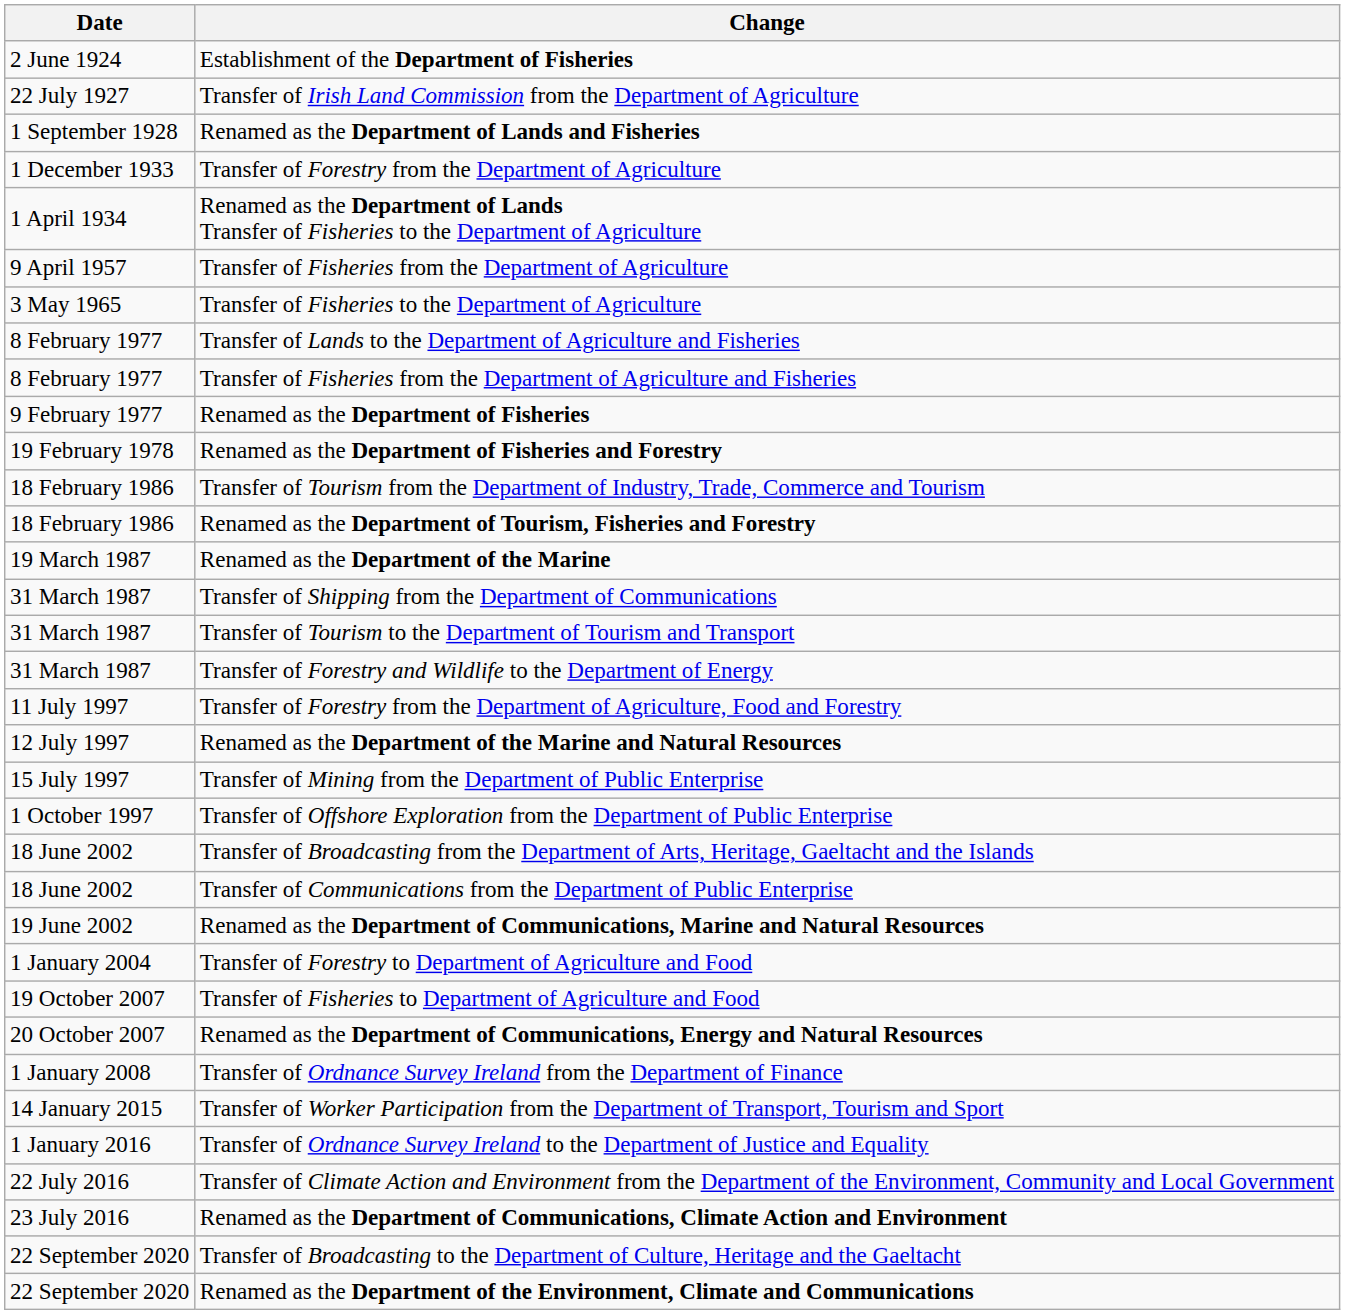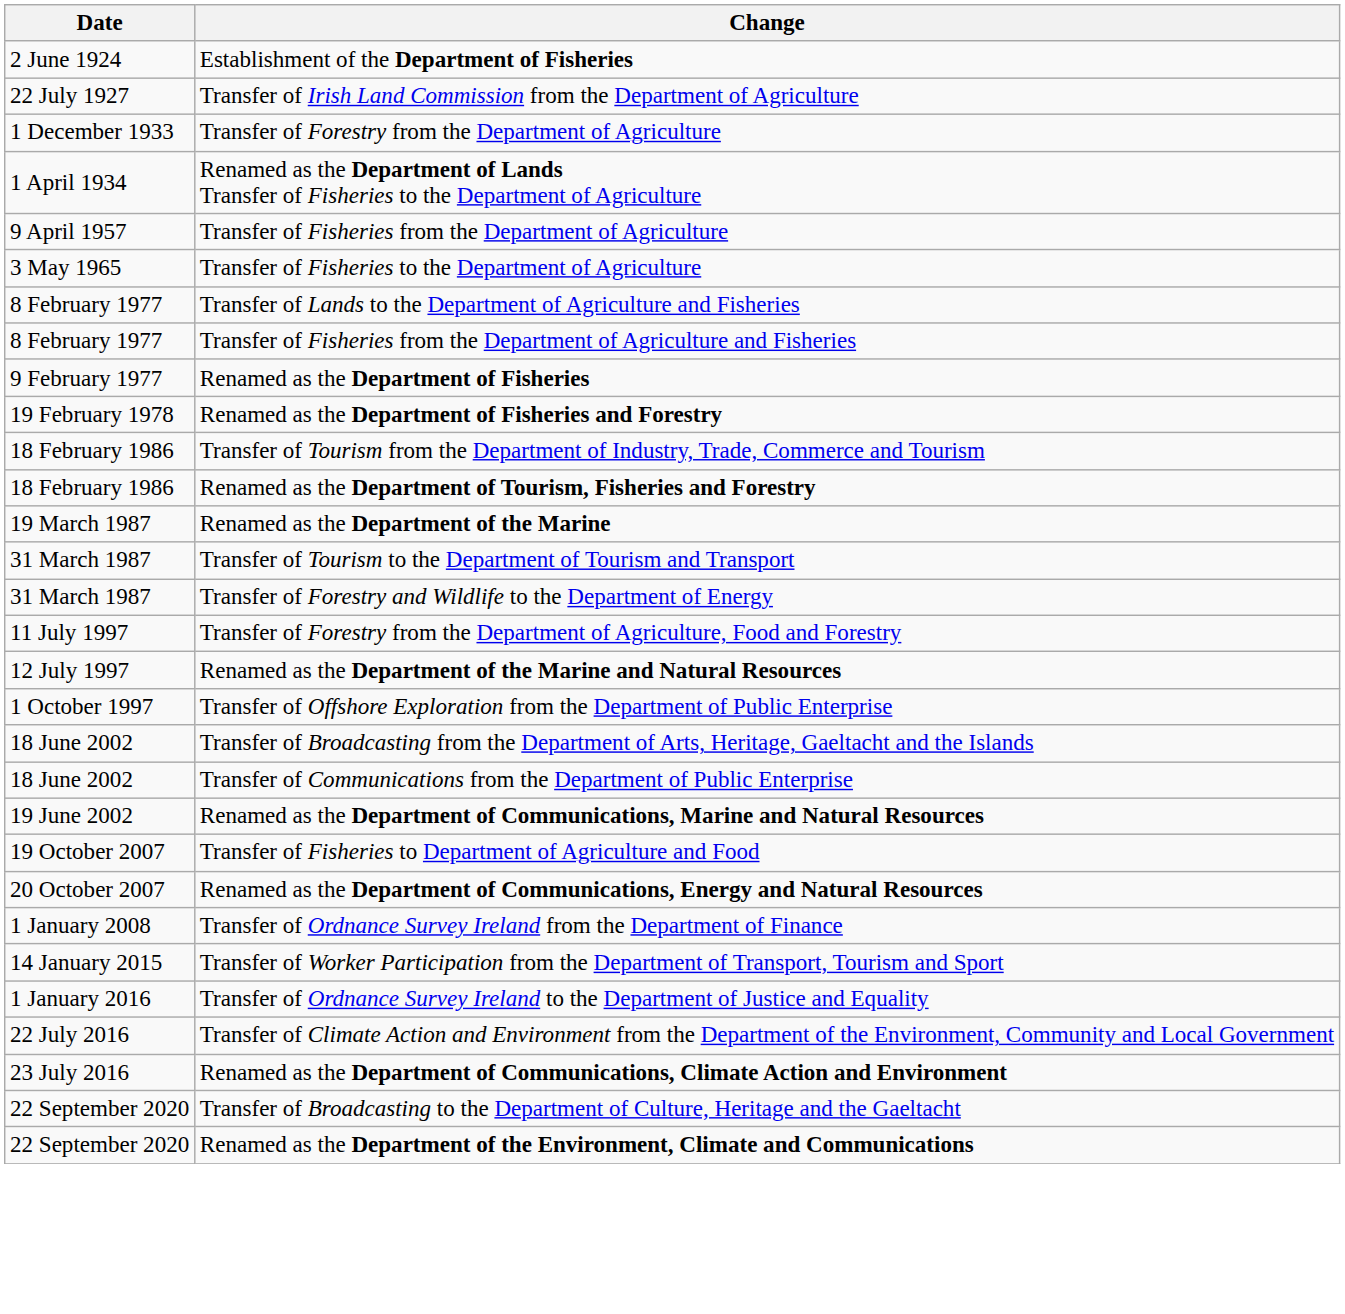 <table class="wikitable">
 <tr>
 <th>Date</th>
 <th>Change</th>
 </tr>
 <tr>
 <td>2 June 1924</td>
 <td>Establishment of the <strong>Department of Fisheries</strong></td>
 </tr>
 <tr>
 <td>22 July 1927</td>
 <td>Transfer of <em><a href='#'>Irish Land Commission</a></em> from the <a href='#'>Department of Agriculture</a></td>
-</tr>
-<tr>
-<td>1 September 1928</td>
-<td>Renamed as the <strong>Department of Lands and Fisheries</strong></td>
 </tr>
 <tr>
 <td>1 December 1933</td>
 <td>Transfer of <em>Forestry</em> from the <a href='#'>Department of Agriculture</a></td>
 </tr>
 <tr>
 <td>1 April 1934</td>
 <td>Renamed as the <strong>Department of Lands</strong><br>Transfer of <em>Fisheries</em> to the <a href='#'>Department of Agriculture</a></td>
 </tr>
 <tr>
 <td>9 April 1957</td>
 <td>Transfer of <em>Fisheries</em> from the <a href='#'>Department of Agriculture</a></td>
 </tr>
 <tr>
 <td>3 May 1965</td>
 <td>Transfer of <em>Fisheries</em> to the <a href='#'>Department of Agriculture</a></td>
 </tr>
 <tr>
 <td>8 February 1977</td>
 <td>Transfer of <em>Lands</em> to the <a href='#'>Department of Agriculture and Fisheries</a></td>
 </tr>
 <tr>
 <td>8 February 1977</td>
 <td>Transfer of <em>Fisheries</em> from the <a href='#'>Department of Agriculture and Fisheries</a></td>
 </tr>
 <tr>
 <td>9 February 1977</td>
 <td>Renamed as the <strong>Department of Fisheries</strong></td>
 </tr>
 <tr>
 <td>19 February 1978</td>
 <td>Renamed as the <strong>Department of Fisheries and Forestry</strong></td>
 </tr>
 <tr>
 <td>18 February 1986</td>
 <td>Transfer of <em>Tourism</em> from the <a href='#'>Department of Industry, Trade, Commerce and Tourism</a></td>
 </tr>
 <tr>
 <td>18 February 1986</td>
 <td>Renamed as the <strong>Department of Tourism, Fisheries and Forestry</strong></td>
 </tr>
 <tr>
 <td>19 March 1987</td>
 <td>Renamed as the <strong>Department of the Marine</strong></td>
 </tr>
 <tr>
 <td>31 March 1987</td>
-<td>Transfer of <em>Shipping</em> from the <a href='#'>Department of Communications</a></td>
-</tr>
-<tr>
-<td>31 March 1987</td>
 <td>Transfer of <em>Tourism</em> to the <a href='#'>Department of Tourism and Transport</a></td>
 </tr>
 <tr>
 <td>31 March 1987</td>
 <td>Transfer of <em>Forestry and Wildlife</em> to the <a href='#'>Department of Energy</a></td>
 </tr>
 <tr>
 <td>11 July 1997</td>
 <td>Transfer of <em>Forestry</em> from the <a href='#'>Department of Agriculture, Food and Forestry</a></td>
 </tr>
 <tr>
 <td>12 July 1997</td>
 <td>Renamed as the <strong>Department of the Marine and Natural Resources</strong></td>
-</tr>
-<tr>
-<td>15 July 1997</td>
-<td>Transfer of <em>Mining</em> from the <a href='#'>Department of Public Enterprise</a></td>
 </tr>
 <tr>
 <td>1 October 1997</td>
 <td>Transfer of <em>Offshore Exploration</em> from the <a href='#'>Department of Public Enterprise</a></td>
 </tr>
 <tr>
 <td>18 June 2002</td>
 <td>Transfer of <em>Broadcasting</em> from the <a href='#'>Department of Arts, Heritage, Gaeltacht and the Islands</a></td>
 </tr>
 <tr>
 <td>18 June 2002</td>
 <td>Transfer of <em>Communications</em> from the <a href='#'>Department of Public Enterprise</a></td>
 </tr>
 <tr>
 <td>19 June 2002</td>
 <td>Renamed as the <strong>Department of Communications, Marine and Natural Resources</strong></td>
-</tr>
-<tr>
-<td>1 January 2004</td>
-<td>Transfer of <em>Forestry</em> to <a href='#'>Department of Agriculture and Food</a></td>
 </tr>
 <tr>
 <td>19 October 2007</td>
 <td>Transfer of <em>Fisheries</em> to <a href='#'>Department of Agriculture and Food</a></td>
 </tr>
 <tr>
 <td>20 October 2007</td>
 <td>Renamed as the <strong>Department of Communications, Energy and Natural Resources</strong></td>
 </tr>
 <tr>
 <td>1 January 2008</td>
 <td>Transfer of <em><a href='#'>Ordnance Survey Ireland</a></em> from the <a href='#'>Department of Finance</a></td>
 </tr>
 <tr>
 <td>14 January 2015</td>
 <td>Transfer of <em>Worker Participation</em> from the <a href='#'>Department of Transport, Tourism and Sport</a></td>
 </tr>
 <tr>
 <td>1 January 2016</td>
 <td>Transfer of <em><a href='#'>Ordnance Survey Ireland</a></em> to the <a href='#'>Department of Justice and Equality</a></td>
 </tr>
 <tr>
 <td>22 July 2016</td>
 <td>Transfer of <em>Climate Action and Environment</em> from the <a href='#'>Department of the Environment, Community and Local Government</a></td>
 </tr>
 <tr>
 <td>23 July 2016</td>
 <td>Renamed as the <strong>Department of Communications, Climate Action and Environment</strong></td>
 </tr>
 <tr>
 <td>22 September 2020</td>
 <td>Transfer of <em>Broadcasting</em> to the <a href='#'>Department of Culture, Heritage and the Gaeltacht</a></td>
 </tr>
 <tr>
 <td>22 September 2020</td>
 <td>Renamed as the <strong>Department of the Environment, Climate and Communications</strong></td>
 </tr>
 </table>
